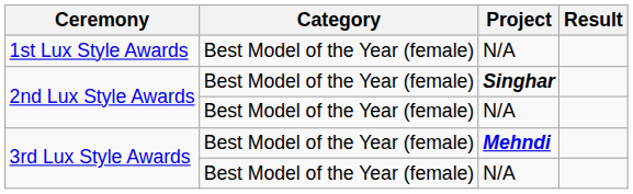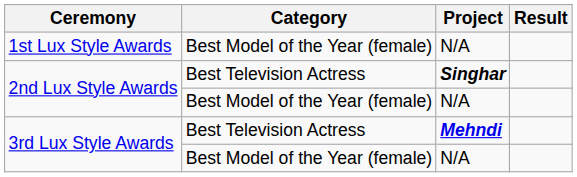 <table class="wikitable style">
 <tr>
 <th>Ceremony</th>
 <th>Category</th>
 <th>Project</th>
 <th>Result</th>
 </tr>
 <tr>
 <td><a href='#'>1st Lux Style Awards</a></td>
 <td>Best Model of the Year (female)</td>
 <td>N/A</td>
 <td></td>
 </tr>
 <tr>
 <td rowspan="2"><a href='#'>2nd Lux Style Awards</a></td>
-<td>Best Model of the Year (female)</td>
+<td>Best Television Actress</td>
 <td><strong><em>Singhar</em></strong></td>
 <td></td>
 </tr>
 <tr>
 <td>Best Model of the Year (female)</td>
 <td>N/A</td>
 <td></td>
 </tr>
 <tr>
 <td rowspan="2"><a href='#'>3rd Lux Style Awards</a></td>
-<td>Best Model of the Year (female)</td>
+<td>Best Television Actress</td>
 <td><strong><em><a href='#'>Mehndi</a></em></strong></td>
 <td></td>
 </tr>
 <tr>
 <td>Best Model of the Year (female)</td>
 <td>N/A</td>
 <td></td>
 </tr>
 </table>
